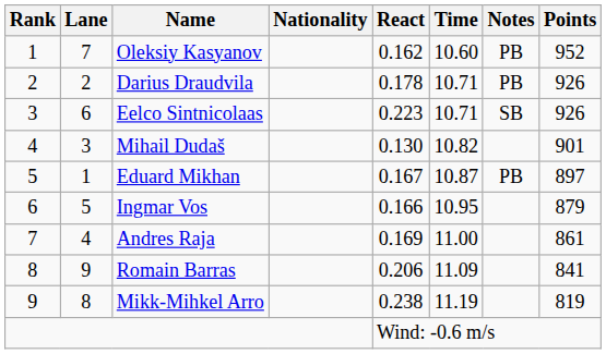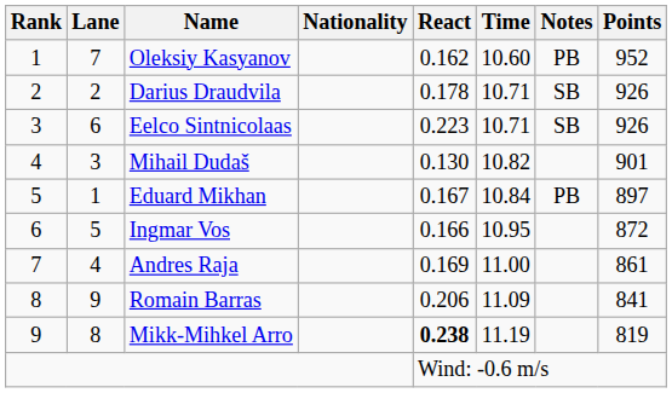 <table class="wikitable sortable" style="text-align:center">
 <tr>
 <th>Rank</th>
 <th>Lane</th>
 <th>Name</th>
 <th>Nationality</th>
 <th>React</th>
 <th>Time</th>
 <th>Notes</th>
 <th>Points</th>
 </tr>
 <tr>
 <td>1</td>
 <td>7</td>
 <td align="left"><a href='#'>Oleksiy Kasyanov</a></td>
 <td align=left></td>
 <td>0.162</td>
 <td>10.60</td>
 <td>PB</td>
 <td>952</td>
 </tr>
 <tr>
 <td>2</td>
 <td>2</td>
 <td align="left"><a href='#'>Darius Draudvila</a></td>
 <td align=left></td>
 <td>0.178</td>
 <td>10.71</td>
-<td>PB</td>
+<td>SB</td>
 <td>926</td>
 </tr>
 <tr>
 <td>3</td>
 <td>6</td>
 <td align="left"><a href='#'>Eelco Sintnicolaas</a></td>
 <td align=left></td>
 <td>0.223</td>
 <td>10.71</td>
 <td>SB</td>
 <td>926</td>
 </tr>
 <tr>
 <td>4</td>
 <td>3</td>
 <td align="left"><a href='#'>Mihail Dudaš</a></td>
 <td align=left></td>
 <td>0.130</td>
 <td>10.82</td>
 <td></td>
 <td>901</td>
 </tr>
 <tr>
 <td>5</td>
 <td>1</td>
 <td align="left"><a href='#'>Eduard Mikhan</a></td>
 <td align=left></td>
 <td>0.167</td>
-<td>10.87</td>
+<td>10.84</td>
 <td>PB</td>
 <td>897</td>
 </tr>
 <tr>
 <td>6</td>
 <td>5</td>
 <td align="left"><a href='#'>Ingmar Vos</a></td>
 <td align=left></td>
 <td>0.166</td>
 <td>10.95</td>
 <td></td>
-<td>879</td>
+<td>872</td>
 </tr>
 <tr>
 <td>7</td>
 <td>4</td>
 <td align="left"><a href='#'>Andres Raja</a></td>
 <td align=left></td>
 <td>0.169</td>
 <td>11.00</td>
 <td></td>
 <td>861</td>
 </tr>
 <tr>
 <td>8</td>
 <td>9</td>
 <td align="left"><a href='#'>Romain Barras</a></td>
 <td align=left></td>
 <td>0.206</td>
 <td>11.09</td>
 <td></td>
 <td>841</td>
 </tr>
 <tr>
 <td>9</td>
 <td>8</td>
 <td align="left"><a href='#'>Mikk-Mihkel Arro</a></td>
 <td align=left></td>
-<td>0.238</td>
+<td><strong>0.238</strong></td>
 <td>11.19</td>
 <td></td>
 <td>819</td>
 </tr>
 <tr>
 <td colspan=4></td>
 <td colspan=4 align=left>Wind: -0.6 m/s</td>
 </tr>
 </table>
